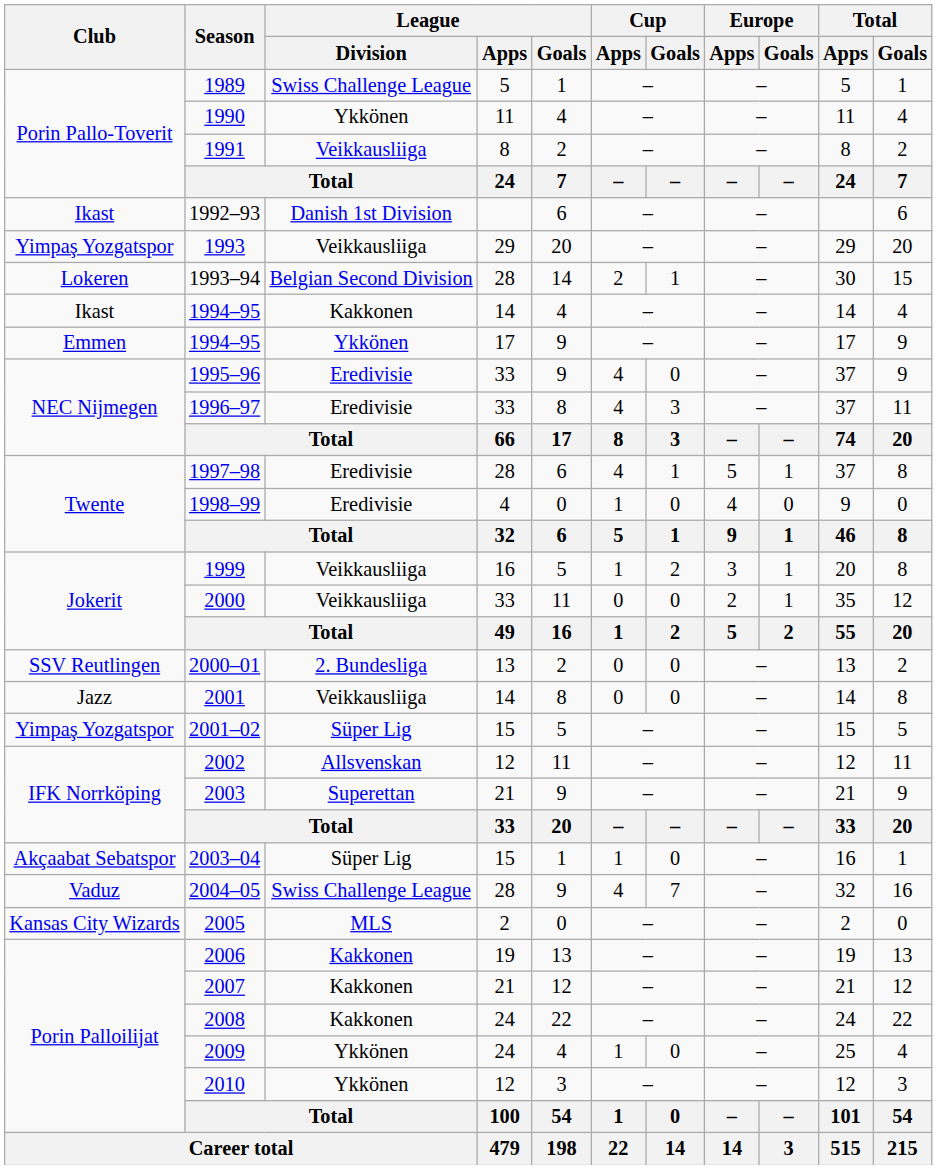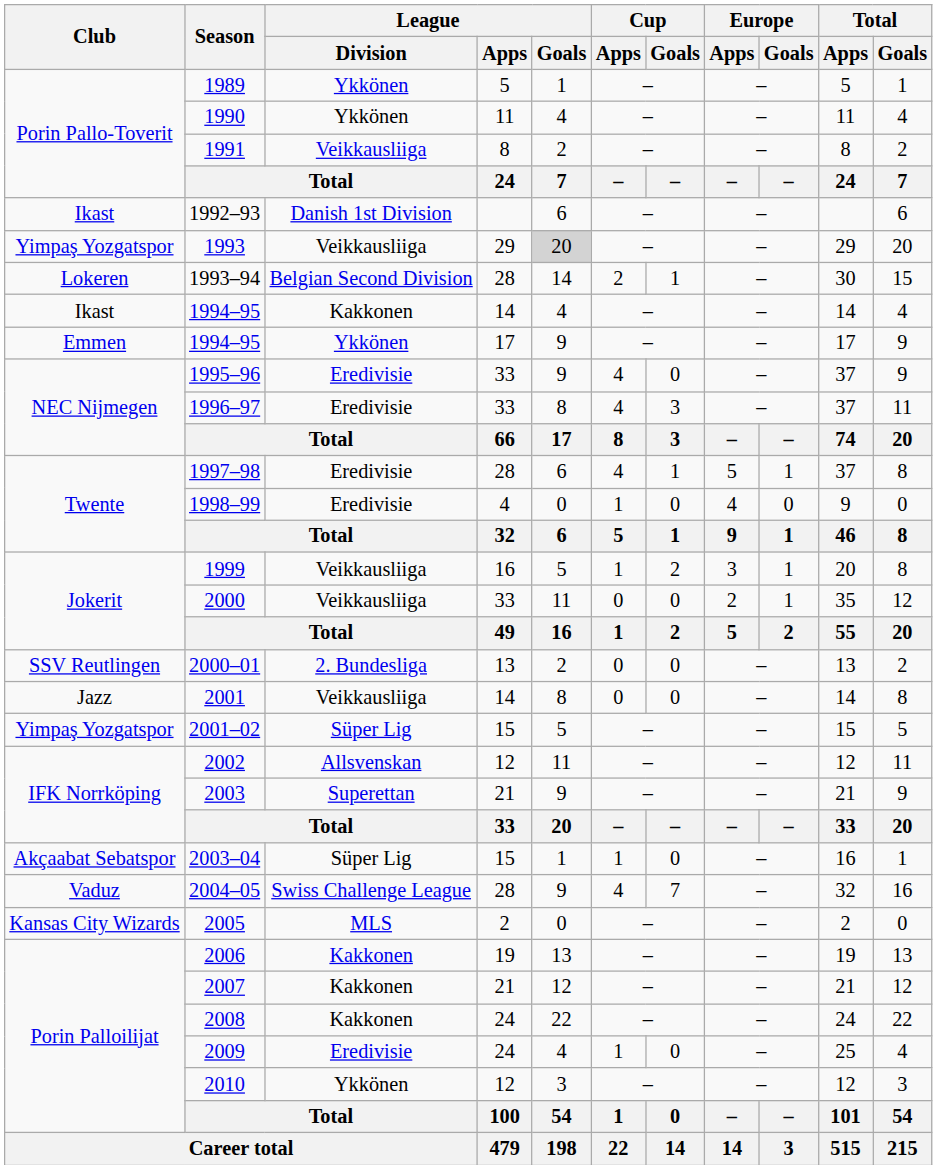 <table class="wikitable" style="text-align:center">
 <tr>
 <th rowspan="2">Club</th>
 <th rowspan="2">Season</th>
 <th colspan="3">League</th>
 <th colspan="2">Cup</th>
 <th colspan="2">Europe</th>
 <th colspan="2">Total</th>
 </tr>
 <tr>
 <th>Division</th>
 <th>Apps</th>
 <th>Goals</th>
 <th>Apps</th>
 <th>Goals</th>
 <th>Apps</th>
 <th>Goals</th>
 <th>Apps</th>
 <th>Goals</th>
 </tr>
 <tr>
 <td rowspan="4"><a href='#'>Porin Pallo-Toverit</a></td>
 <td><a href='#'>1989</a></td>
-<td><a href='#'>Swiss Challenge League</a></td>
+<td><a href='#'>Ykkönen</a></td>
 <td>5</td>
 <td>1</td>
 <td colspan="2">–</td>
 <td colspan="2">–</td>
 <td>5</td>
 <td>1</td>
 </tr>
 <tr>
 <td><a href='#'>1990</a></td>
 <td>Ykkönen</td>
 <td>11</td>
 <td>4</td>
 <td colspan="2">–</td>
 <td colspan="2">–</td>
 <td>11</td>
 <td>4</td>
 </tr>
 <tr>
 <td><a href='#'>1991</a></td>
 <td><a href='#'>Veikkausliiga</a></td>
 <td>8</td>
 <td>2</td>
 <td colspan="2">–</td>
 <td colspan="2">–</td>
 <td>8</td>
 <td>2</td>
 </tr>
 <tr>
 <th colspan="2">Total</th>
 <th>24</th>
 <th>7</th>
 <th>–</th>
 <th>–</th>
 <th>–</th>
 <th>–</th>
 <th>24</th>
 <th>7</th>
 </tr>
 <tr>
 <td><a href='#'>Ikast</a></td>
 <td>1992–93</td>
 <td><a href='#'>Danish 1st Division</a></td>
 <td></td>
 <td>6</td>
 <td colspan="2">–</td>
 <td colspan="2">–</td>
 <td></td>
 <td>6</td>
 </tr>
 <tr>
 <td><a href='#'>Yimpaş Yozgatspor</a></td>
 <td><a href='#'>1993</a></td>
 <td>Veikkausliiga</td>
 <td>29</td>
-<td>20</td>
+<td style="background: lightgrey;">20</td>
 <td colspan="2">–</td>
 <td colspan="2">–</td>
 <td>29</td>
 <td>20</td>
 </tr>
 <tr>
 <td><a href='#'>Lokeren</a></td>
 <td>1993–94</td>
 <td><a href='#'>Belgian Second Division</a></td>
 <td>28</td>
 <td>14</td>
 <td>2</td>
 <td>1</td>
 <td colspan="2">–</td>
 <td>30</td>
 <td>15</td>
 </tr>
 <tr>
 <td>Ikast</td>
 <td><a href='#'>1994–95</a></td>
 <td>Kakkonen</td>
 <td>14</td>
 <td>4</td>
 <td colspan="2">–</td>
 <td colspan="2">–</td>
 <td>14</td>
 <td>4</td>
 </tr>
 <tr>
 <td><a href='#'>Emmen</a></td>
 <td><a href='#'>1994–95</a></td>
 <td><a href='#'>Ykkönen</a></td>
 <td>17</td>
 <td>9</td>
 <td colspan="2">–</td>
 <td colspan="2">–</td>
 <td>17</td>
 <td>9</td>
 </tr>
 <tr>
 <td rowspan="3"><a href='#'>NEC Nijmegen</a></td>
 <td><a href='#'>1995–96</a></td>
 <td><a href='#'>Eredivisie</a></td>
 <td>33</td>
 <td>9</td>
 <td>4</td>
 <td>0</td>
 <td colspan="2">–</td>
 <td>37</td>
 <td>9</td>
 </tr>
 <tr>
 <td><a href='#'>1996–97</a></td>
 <td>Eredivisie</td>
 <td>33</td>
 <td>8</td>
 <td>4</td>
 <td>3</td>
 <td colspan="2">–</td>
 <td>37</td>
 <td>11</td>
 </tr>
 <tr>
 <th colspan="2">Total</th>
 <th>66</th>
 <th>17</th>
 <th>8</th>
 <th>3</th>
 <th>–</th>
 <th>–</th>
 <th>74</th>
 <th>20</th>
 </tr>
 <tr>
 <td rowspan="3"><a href='#'>Twente</a></td>
 <td><a href='#'>1997–98</a></td>
 <td>Eredivisie</td>
 <td>28</td>
 <td>6</td>
 <td>4</td>
 <td>1</td>
 <td>5</td>
 <td>1</td>
 <td>37</td>
 <td>8</td>
 </tr>
 <tr>
 <td><a href='#'>1998–99</a></td>
 <td>Eredivisie</td>
 <td>4</td>
 <td>0</td>
 <td>1</td>
 <td>0</td>
 <td>4</td>
 <td>0</td>
 <td>9</td>
 <td>0</td>
 </tr>
 <tr>
 <th colspan="2">Total</th>
 <th>32</th>
 <th>6</th>
 <th>5</th>
 <th>1</th>
 <th>9</th>
 <th>1</th>
 <th>46</th>
 <th>8</th>
 </tr>
 <tr>
 <td rowspan="3"><a href='#'>Jokerit</a></td>
 <td><a href='#'>1999</a></td>
 <td>Veikkausliiga</td>
 <td>16</td>
 <td>5</td>
 <td>1</td>
 <td>2</td>
 <td>3</td>
 <td>1</td>
 <td>20</td>
 <td>8</td>
 </tr>
 <tr>
 <td><a href='#'>2000</a></td>
 <td>Veikkausliiga</td>
 <td>33</td>
 <td>11</td>
 <td>0</td>
 <td>0</td>
 <td>2</td>
 <td>1</td>
 <td>35</td>
 <td>12</td>
 </tr>
 <tr>
 <th colspan="2">Total</th>
 <th>49</th>
 <th>16</th>
 <th>1</th>
 <th>2</th>
 <th>5</th>
 <th>2</th>
 <th>55</th>
 <th>20</th>
 </tr>
 <tr>
 <td><a href='#'>SSV Reutlingen</a></td>
 <td><a href='#'>2000–01</a></td>
 <td><a href='#'>2. Bundesliga</a></td>
 <td>13</td>
 <td>2</td>
 <td>0</td>
 <td>0</td>
 <td colspan="2">–</td>
 <td>13</td>
 <td>2</td>
 </tr>
 <tr>
 <td>Jazz</td>
 <td><a href='#'>2001</a></td>
 <td>Veikkausliiga</td>
 <td>14</td>
 <td>8</td>
 <td>0</td>
 <td>0</td>
 <td colspan="2">–</td>
 <td>14</td>
 <td>8</td>
 </tr>
 <tr>
 <td><a href='#'>Yimpaş Yozgatspor</a></td>
 <td><a href='#'>2001–02</a></td>
 <td><a href='#'>Süper Lig</a></td>
 <td>15</td>
 <td>5</td>
 <td colspan="2">–</td>
 <td colspan="2">–</td>
 <td>15</td>
 <td>5</td>
 </tr>
 <tr>
 <td rowspan="3"><a href='#'>IFK Norrköping</a></td>
 <td><a href='#'>2002</a></td>
 <td><a href='#'>Allsvenskan</a></td>
 <td>12</td>
 <td>11</td>
 <td colspan="2">–</td>
 <td colspan="2">–</td>
 <td>12</td>
 <td>11</td>
 </tr>
 <tr>
 <td><a href='#'>2003</a></td>
 <td><a href='#'>Superettan</a></td>
 <td>21</td>
 <td>9</td>
 <td colspan="2">–</td>
 <td colspan="2">–</td>
 <td>21</td>
 <td>9</td>
 </tr>
 <tr>
 <th colspan="2">Total</th>
 <th>33</th>
 <th>20</th>
 <th>–</th>
 <th>–</th>
 <th>–</th>
 <th>–</th>
 <th>33</th>
 <th>20</th>
 </tr>
 <tr>
 <td><a href='#'>Akçaabat Sebatspor</a></td>
 <td><a href='#'>2003–04</a></td>
 <td>Süper Lig</td>
 <td>15</td>
 <td>1</td>
 <td>1</td>
 <td>0</td>
 <td colspan="2">–</td>
 <td>16</td>
 <td>1</td>
 </tr>
 <tr>
 <td><a href='#'>Vaduz</a></td>
 <td><a href='#'>2004–05</a></td>
 <td><a href='#'>Swiss Challenge League</a></td>
 <td>28</td>
 <td>9</td>
 <td>4</td>
 <td>7</td>
 <td colspan="2">–</td>
 <td>32</td>
 <td>16</td>
 </tr>
 <tr>
 <td><a href='#'>Kansas City Wizards</a></td>
 <td><a href='#'>2005</a></td>
 <td><a href='#'>MLS</a></td>
 <td>2</td>
 <td>0</td>
 <td colspan="2">–</td>
 <td colspan="2">–</td>
 <td>2</td>
 <td>0</td>
 </tr>
 <tr>
 <td rowspan="6"><a href='#'>Porin Palloilijat</a></td>
 <td><a href='#'>2006</a></td>
 <td><a href='#'>Kakkonen</a></td>
 <td>19</td>
 <td>13</td>
 <td colspan="2">–</td>
 <td colspan="2">–</td>
 <td>19</td>
 <td>13</td>
 </tr>
 <tr>
 <td><a href='#'>2007</a></td>
 <td>Kakkonen</td>
 <td>21</td>
 <td>12</td>
 <td colspan="2">–</td>
 <td colspan="2">–</td>
 <td>21</td>
 <td>12</td>
 </tr>
 <tr>
 <td><a href='#'>2008</a></td>
 <td>Kakkonen</td>
 <td>24</td>
 <td>22</td>
 <td colspan="2">–</td>
 <td colspan="2">–</td>
 <td>24</td>
 <td>22</td>
 </tr>
 <tr>
 <td><a href='#'>2009</a></td>
-<td>Ykkönen</td>
+<td><a href='#'>Eredivisie</a></td>
 <td>24</td>
 <td>4</td>
 <td>1</td>
 <td>0</td>
 <td colspan="2">–</td>
 <td>25</td>
 <td>4</td>
 </tr>
 <tr>
 <td><a href='#'>2010</a></td>
 <td>Ykkönen</td>
 <td>12</td>
 <td>3</td>
 <td colspan="2">–</td>
 <td colspan="2">–</td>
 <td>12</td>
 <td>3</td>
 </tr>
 <tr>
 <th colspan="2">Total</th>
 <th>100</th>
 <th>54</th>
 <th>1</th>
 <th>0</th>
 <th>–</th>
 <th>–</th>
 <th>101</th>
 <th>54</th>
 </tr>
 <tr>
 <th colspan="3">Career total</th>
 <th>479</th>
 <th>198</th>
 <th>22</th>
 <th>14</th>
 <th>14</th>
 <th>3</th>
 <th>515</th>
 <th>215</th>
 </tr>
 </table>
